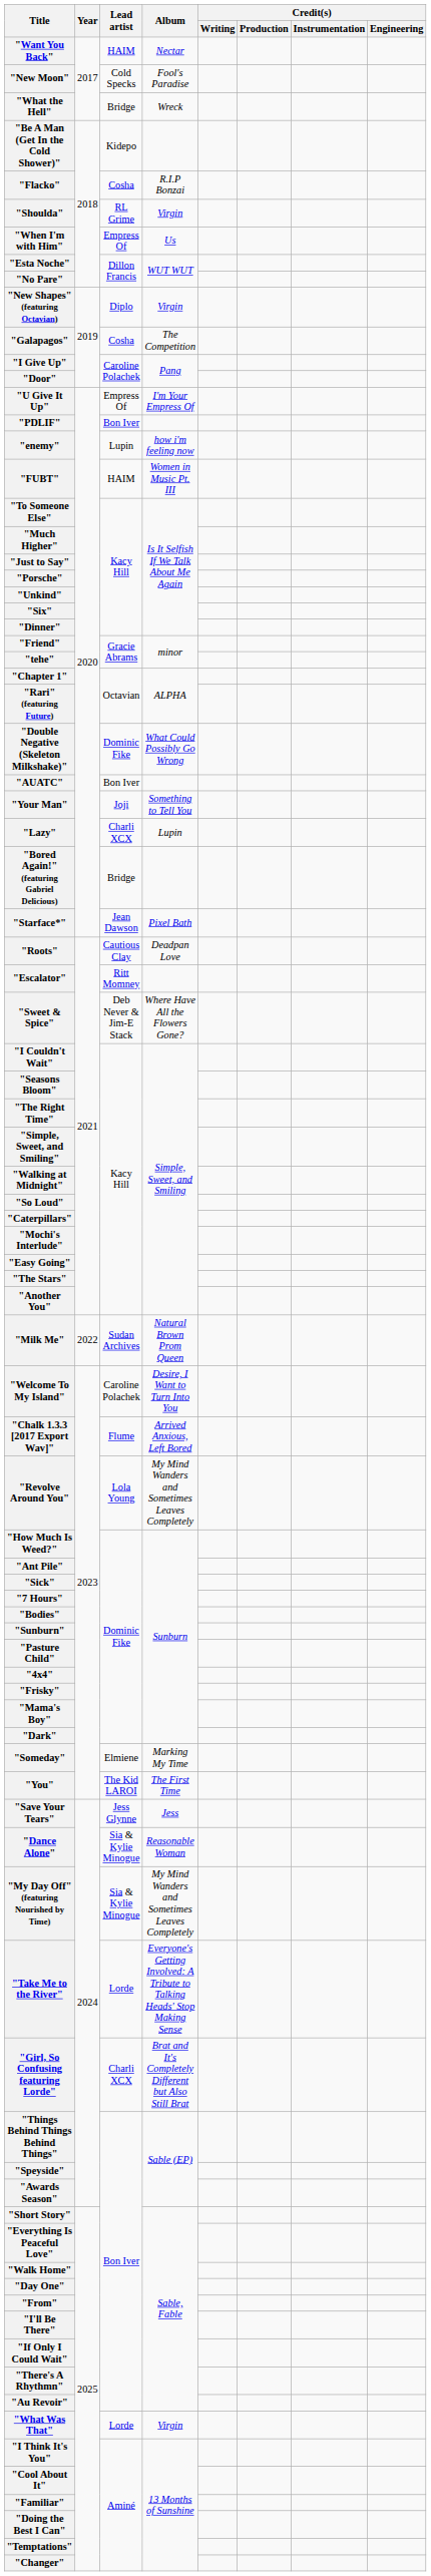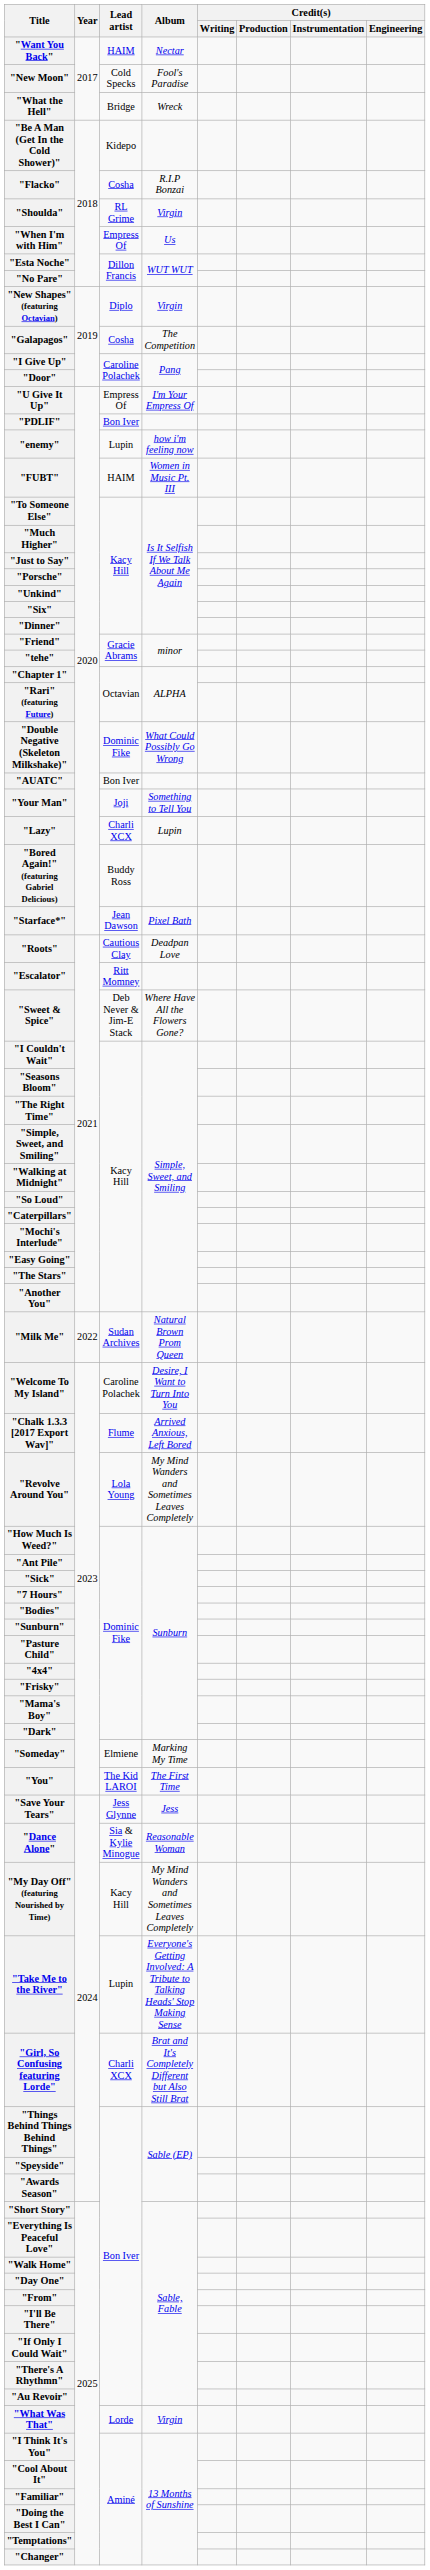 <table class="wikitable plainrowheaders" style="text-align:center;">
 <tr>
 <th rowspan="2" width="150" scope="col">Title</th>
 <th rowspan="2" width="30" scope="col">Year</th>
 <th rowspan="2" width="100" scope="col">Lead artist</th>
 <th rowspan="2" width="170" scope="col">Album</th>
 <th colspan="4" width="210" scope="col">Credit(s)</th>
 </tr>
 <tr>
 <th scope="col">Writing</th>
 <th scope="col">Production</th>
 <th scope="col">Instrumentation</th>
 <th scope="col">Engineering</th>
 </tr>
 <tr>
 <th scope="row">"<a href='#'>Want You Back</a>"</th>
 <td rowspan="3">2017</td>
 <td><a href='#'>HAIM</a></td>
 <td><em><a href='#'>Nectar</a></em></td>
 <td></td>
 <td></td>
 <td></td>
 <td></td>
 </tr>
 <tr>
 <th scope="row">"New Moon"</th>
 <td>Cold Specks</td>
 <td><em>Fool's Paradise</em></td>
 <td></td>
 <td></td>
 <td></td>
 <td></td>
 </tr>
 <tr>
 <th scope="row">"What the Hell"</th>
 <td>Bridge</td>
 <td><em>Wreck</em></td>
 <td></td>
 <td></td>
 <td></td>
 <td></td>
 </tr>
 <tr>
 <th scope="row">"Be A Man (Get In the Cold Shower)"</th>
 <td rowspan="6">2018</td>
 <td>Kidepo</td>
 <td></td>
 <td></td>
 <td></td>
 <td></td>
 <td></td>
 </tr>
 <tr>
 <th scope="row">"Flacko"</th>
 <td><a href='#'>Cosha</a></td>
 <td><em>R.I.P Bonzai</em></td>
 <td></td>
 <td></td>
 <td></td>
 <td></td>
 </tr>
 <tr>
 <th scope="row">"Shoulda"</th>
 <td><a href='#'>RL Grime</a></td>
 <td><em><a href='#'>Virgin</a></em></td>
 <td></td>
 <td></td>
 <td></td>
 <td></td>
 </tr>
 <tr>
 <th scope="row">"When I'm with Him"</th>
 <td><a href='#'>Empress Of</a></td>
 <td><em><a href='#'>Us</a></em></td>
 <td></td>
 <td></td>
 <td></td>
 <td></td>
 </tr>
 <tr>
 <th scope="row">"Esta Noche"</th>
 <td rowspan="2"><a href='#'>Dillon Francis</a></td>
 <td rowspan="2"><em><a href='#'>WUT WUT</a></em></td>
 <td></td>
 <td></td>
 <td></td>
 <td></td>
 </tr>
 <tr>
 <th scope="row">"No Pare"</th>
 <td></td>
 <td></td>
 <td></td>
 <td></td>
 </tr>
 <tr>
 <th scope="row">"New Shapes"<br><small>(featuring <a href='#'>Octavian</a>)</small></th>
 <td rowspan="4">2019</td>
 <td><a href='#'>Diplo</a></td>
 <td><em><a href='#'>Virgin</a></em></td>
 <td></td>
 <td></td>
 <td></td>
 <td></td>
 </tr>
 <tr>
 <th scope="row">"Galapagos"</th>
 <td><a href='#'>Cosha</a></td>
 <td><em>The Competition</em></td>
 <td></td>
 <td></td>
 <td></td>
 <td></td>
 </tr>
 <tr>
 <th scope="row">"I Give Up"</th>
 <td rowspan="2"><a href='#'>Caroline Polachek</a></td>
 <td rowspan="2"><em><a href='#'>Pang</a></em></td>
 <td></td>
 <td></td>
 <td></td>
 <td></td>
 </tr>
 <tr>
 <th scope="row">"Door"</th>
 <td></td>
 <td></td>
 <td></td>
 <td></td>
 </tr>
 <tr>
 <th scope="row">"U Give It Up"</th>
 <td rowspan="21">2020</td>
 <td>Empress Of</td>
 <td><em><a href='#'>I'm Your Empress Of</a></em></td>
 <td></td>
 <td></td>
 <td></td>
 <td></td>
 </tr>
 <tr>
 <th scope="row">"PDLIF"</th>
 <td><a href='#'>Bon Iver</a></td>
 <td></td>
 <td></td>
 <td></td>
 <td></td>
 <td></td>
 </tr>
 <tr>
 <th scope="row">"enemy"</th>
 <td>Lupin</td>
 <td><em><a href='#'>how i'm feeling now</a></em></td>
 <td></td>
 <td></td>
 <td></td>
 <td></td>
 </tr>
 <tr>
 <th scope="row">"FUBT"</th>
 <td>HAIM</td>
 <td><em><a href='#'>Women in Music Pt. III</a></em></td>
 <td></td>
 <td></td>
 <td></td>
 <td></td>
 </tr>
 <tr>
 <th scope="row">"To Someone Else"</th>
 <td rowspan="7"><a href='#'>Kacy Hill</a></td>
 <td rowspan="7"><em><a href='#'>Is It Selfish If We Talk About Me Again</a></em></td>
 <td></td>
 <td></td>
 <td></td>
 <td></td>
 </tr>
 <tr>
 <th scope="row">"Much Higher"</th>
 <td></td>
 <td></td>
 <td></td>
 <td></td>
 </tr>
 <tr>
 <th scope="row">"Just to Say"</th>
 <td></td>
 <td></td>
 <td></td>
 <td></td>
 </tr>
 <tr>
 <th scope="row">"Porsche"</th>
 <td></td>
 <td></td>
 <td></td>
 <td></td>
 </tr>
 <tr>
 <th scope="row">"Unkind"</th>
 <td></td>
 <td></td>
 <td></td>
 <td></td>
 </tr>
 <tr>
 <th scope="row">"Six"</th>
 <td></td>
 <td></td>
 <td></td>
 <td></td>
 </tr>
 <tr>
 <th scope="row">"Dinner"</th>
 <td></td>
 <td></td>
 <td></td>
 <td></td>
 </tr>
 <tr>
 <th scope="row">"Friend"</th>
 <td rowspan="2"><a href='#'>Gracie Abrams</a></td>
 <td rowspan="2"><em>minor</em></td>
 <td></td>
 <td></td>
 <td></td>
 <td></td>
 </tr>
 <tr>
 <th scope="row">"tehe"</th>
 <td></td>
 <td></td>
 <td></td>
 <td></td>
 </tr>
 <tr>
 <th scope="row">"Chapter 1"</th>
 <td rowspan="2">Octavian</td>
 <td rowspan="2"><em>ALPHA</em></td>
 <td></td>
 <td></td>
 <td></td>
 <td></td>
 </tr>
 <tr>
 <th scope="row">"Rari"<br><small>(featuring <a href='#'>Future</a>)</small></th>
 <td></td>
 <td></td>
 <td></td>
 <td></td>
 </tr>
 <tr>
 <th scope="row">"Double Negative (Skeleton Milkshake)"</th>
 <td><a href='#'>Dominic Fike</a></td>
 <td><em><a href='#'>What Could Possibly Go Wrong</a></em></td>
 <td></td>
 <td></td>
 <td></td>
 <td></td>
 </tr>
 <tr>
 <th scope="row">"AUATC"</th>
 <td>Bon Iver</td>
 <td></td>
 <td></td>
 <td></td>
 <td></td>
 <td></td>
 </tr>
 <tr>
 <th scope="row">"Your Man"</th>
 <td><a href='#'>Joji</a></td>
 <td><em><a href='#'>Something to Tell You</a></em></td>
 <td></td>
 <td></td>
 <td></td>
 <td></td>
 </tr>
 <tr>
 <th scope="row">"Lazy"</th>
 <td><a href='#'>Charli XCX</a></td>
 <td><em>Lupin</em></td>
 <td></td>
 <td></td>
 <td></td>
 <td></td>
 </tr>
 <tr>
 <th scope="row">"Bored Again!"<br><small>(featuring Gabriel Delicious)</small></th>
-<td>Bridge</td>
+<td>Buddy Ross</td>
 <td></td>
 <td></td>
 <td></td>
 <td></td>
 <td></td>
 </tr>
 <tr>
 <th scope="row">"Starface*"</th>
 <td><a href='#'>Jean Dawson</a></td>
 <td><em><a href='#'>Pixel Bath</a></em></td>
 <td></td>
 <td></td>
 <td></td>
 <td></td>
 </tr>
 <tr>
 <th scope="row">"Roots"</th>
 <td rowspan="14">2021</td>
 <td><a href='#'>Cautious Clay</a></td>
 <td><em>Deadpan Love</em></td>
 <td></td>
 <td></td>
 <td></td>
 <td></td>
 </tr>
 <tr>
 <th scope="row">"Escalator"</th>
 <td><a href='#'>Ritt Momney</a></td>
 <td></td>
 <td></td>
 <td></td>
 <td></td>
 <td></td>
 </tr>
 <tr>
 <th scope="row">"Sweet & Spice"</th>
 <td>Deb Never & Jim-E Stack</td>
 <td><em>Where Have All the Flowers Gone?</em></td>
 <td></td>
 <td></td>
 <td></td>
 <td></td>
 </tr>
 <tr>
 <th scope="row">"I Couldn't Wait"</th>
 <td rowspan="11">Kacy Hill</td>
 <td rowspan="11"><em><a href='#'>Simple, Sweet, and Smiling</a></em></td>
 <td></td>
 <td></td>
 <td></td>
 <td></td>
 </tr>
 <tr>
 <th scope="row">"Seasons Bloom"</th>
 <td></td>
 <td></td>
 <td></td>
 <td></td>
 </tr>
 <tr>
 <th scope="row">"The Right Time"</th>
 <td></td>
 <td></td>
 <td></td>
 <td></td>
 </tr>
 <tr>
 <th scope="row">"Simple, Sweet, and Smiling"</th>
 <td></td>
 <td></td>
 <td></td>
 <td></td>
 </tr>
 <tr>
 <th scope="row">"Walking at Midnight"</th>
 <td></td>
 <td></td>
 <td></td>
 <td></td>
 </tr>
 <tr>
 <th scope="row">"So Loud"</th>
 <td></td>
 <td></td>
 <td></td>
 <td></td>
 </tr>
 <tr>
 <th scope="row">"Caterpillars"</th>
 <td></td>
 <td></td>
 <td></td>
 <td></td>
 </tr>
 <tr>
 <th scope="row">"Mochi's Interlude"</th>
 <td></td>
 <td></td>
 <td></td>
 <td></td>
 </tr>
 <tr>
 <th scope="row">"Easy Going"</th>
 <td></td>
 <td></td>
 <td></td>
 <td></td>
 </tr>
 <tr>
 <th scope="row">"The Stars"</th>
 <td></td>
 <td></td>
 <td></td>
 <td></td>
 </tr>
 <tr>
 <th scope="row">"Another You"</th>
 <td></td>
 <td></td>
 <td></td>
 <td></td>
 </tr>
 <tr>
 <th scope="row">"Milk Me"</th>
 <td>2022</td>
 <td><a href='#'>Sudan Archives</a></td>
 <td><em><a href='#'>Natural Brown Prom Queen</a></em></td>
 <td></td>
 <td></td>
 <td></td>
 <td></td>
 </tr>
 <tr>
 <th scope="row">"Welcome To My Island"</th>
 <td rowspan="16">2023</td>
 <td>Caroline Polachek</td>
 <td><em><a href='#'>Desire, I Want to Turn Into You</a></em></td>
 <td></td>
 <td></td>
 <td></td>
 <td></td>
 </tr>
 <tr>
 <th scope="row">"Chalk 1.3.3 [2017 Export Wav]"</th>
 <td><a href='#'>Flume</a></td>
 <td><em><a href='#'>Arrived Anxious, Left Bored</a></em></td>
 <td></td>
 <td></td>
 <td></td>
 <td></td>
 </tr>
 <tr>
 <th scope="row">"Revolve Around You"</th>
 <td><a href='#'>Lola Young</a></td>
 <td><em>My Mind Wanders and Sometimes Leaves Completely</em></td>
 <td></td>
 <td></td>
 <td></td>
 <td></td>
 </tr>
 <tr>
 <th scope="row">"How Much Is Weed?"</th>
 <td rowspan="11"><a href='#'>Dominic Fike</a></td>
 <td rowspan="11"><a href='#'><em>Sunburn</em></a></td>
 <td></td>
 <td></td>
 <td></td>
 <td></td>
 </tr>
 <tr>
 <th scope="row">"Ant Pile"</th>
 <td></td>
 <td></td>
 <td></td>
 <td></td>
 </tr>
 <tr>
 <th scope="row">"Sick"</th>
 <td></td>
 <td></td>
 <td></td>
 <td></td>
 </tr>
 <tr>
 <th scope="row">"7 Hours"</th>
 <td></td>
 <td></td>
 <td></td>
 <td></td>
 </tr>
 <tr>
 <th scope="row">"Bodies"</th>
 <td></td>
 <td></td>
 <td></td>
 <td></td>
 </tr>
 <tr>
 <th scope="row">"Sunburn"</th>
 <td></td>
 <td></td>
 <td></td>
 <td></td>
 </tr>
 <tr>
 <th scope="row">"Pasture Child"</th>
 <td></td>
 <td></td>
 <td></td>
 <td></td>
 </tr>
 <tr>
 <th scope="row">"4x4"</th>
 <td></td>
 <td></td>
 <td></td>
 <td></td>
 </tr>
 <tr>
 <th scope="row">"Frisky"</th>
 <td></td>
 <td></td>
 <td></td>
 <td></td>
 </tr>
 <tr>
 <th scope="row">"Mama's Boy"</th>
 <td></td>
 <td></td>
 <td></td>
 <td></td>
 </tr>
 <tr>
 <th scope="row">"Dark"</th>
 <td></td>
 <td></td>
 <td></td>
 <td></td>
 </tr>
 <tr>
 <th scope="row">"Someday"</th>
 <td>Elmiene</td>
 <td><em>Marking My Time</em></td>
 <td></td>
 <td></td>
 <td></td>
 <td></td>
 </tr>
 <tr>
 <th scope="row">"You"</th>
 <td><a href='#'>The Kid LAROI</a></td>
 <td><em><a href='#'>The First Time</a></em></td>
 <td></td>
 <td></td>
 <td></td>
 <td></td>
 </tr>
 <tr>
 <th scope="row">"Save Your Tears"</th>
 <td rowspan="8">2024</td>
 <td><a href='#'>Jess Glynne</a></td>
 <td><em><a href='#'>Jess</a></em></td>
 <td></td>
 <td></td>
 <td></td>
 <td></td>
 </tr>
 <tr>
 <th scope="row">"<a href='#'>Dance Alone</a>"</th>
 <td><a href='#'>Sia</a> & <a href='#'>Kylie Minogue</a></td>
 <td><em><a href='#'>Reasonable Woman</a></em></td>
 <td></td>
 <td></td>
 <td></td>
 <td></td>
 </tr>
 <tr>
 <th scope="row">"My Day Off"<br><small>(featuring Nourished by Time)</small></th>
-<td><a href='#'>Sia</a> & <a href='#'>Kylie Minogue</a></td>
+<td>Kacy Hill</td>
 <td><em>My Mind Wanders and Sometimes Leaves Completely</em></td>
 <td></td>
 <td></td>
 <td></td>
 <td></td>
 </tr>
 <tr>
 <th scope="row"><a href='#'>"Take Me to the River"</a></th>
-<td><a href='#'>Lorde</a></td>
+<td>Lupin</td>
 <td><em><a href='#'>Everyone's Getting Involved: A Tribute to Talking Heads' Stop Making Sense</a></em></td>
 <td></td>
 <td></td>
 <td></td>
 <td></td>
 </tr>
 <tr>
 <th scope="row"><a href='#'>"Girl, So Confusing featuring Lorde"</a></th>
 <td><a href='#'>Charli XCX</a></td>
 <td><em><a href='#'>Brat and It's Completely Different but Also Still Brat</a></em></td>
 <td></td>
 <td></td>
 <td></td>
 <td></td>
 </tr>
 <tr>
 <th scope="row">"Things Behind Things Behind Things"</th>
 <td rowspan="12"><a href='#'>Bon Iver</a></td>
 <td rowspan="3"><em><a href='#'>Sable (EP)</a></em></td>
 <td></td>
 <td></td>
 <td></td>
 <td></td>
 </tr>
 <tr>
 <th scope="row">"Speyside"</th>
 <td></td>
 <td></td>
 <td></td>
 <td></td>
 </tr>
 <tr>
 <th scope="row">"Awards Season"</th>
 <td></td>
 <td></td>
 <td></td>
 <td></td>
 </tr>
 <tr>
 <th scope="row">"Short Story"</th>
 <td rowspan="16">2025</td>
 <td rowspan="9"><em><a href='#'>Sable, Fable</a></em></td>
 <td></td>
 <td></td>
 <td></td>
 <td></td>
 </tr>
 <tr>
 <th scope="row">"Everything Is Peaceful Love"</th>
 <td></td>
 <td></td>
 <td></td>
 <td></td>
 </tr>
 <tr>
 <th scope="row">"Walk Home"</th>
 <td></td>
 <td></td>
 <td></td>
 <td></td>
 </tr>
 <tr>
 <th scope="row">"Day One"</th>
 <td></td>
 <td></td>
 <td></td>
 <td></td>
 </tr>
 <tr>
 <th scope="row">"From"</th>
 <td></td>
 <td></td>
 <td></td>
 <td></td>
 </tr>
 <tr>
 <th scope="row">"I'll Be There"</th>
 <td></td>
 <td></td>
 <td></td>
 <td></td>
 </tr>
 <tr>
 <th scope="row">"If Only I Could Wait"</th>
 <td></td>
 <td></td>
 <td></td>
 <td></td>
 </tr>
 <tr>
 <th scope="row">"There's A Rhythmn"</th>
 <td></td>
 <td></td>
 <td></td>
 <td></td>
 </tr>
 <tr>
 <th scope="row">"Au Revoir"</th>
 <td></td>
 <td></td>
 <td></td>
 <td></td>
 </tr>
 <tr>
 <th scope="row"><a href='#'>"What Was That"</a></th>
 <td><a href='#'>Lorde</a></td>
 <td><em><a href='#'>Virgin</a></em></td>
 <td></td>
 <td></td>
 <td></td>
 <td></td>
 </tr>
 <tr>
 <th scope="row">"I Think It's You"</th>
 <td rowspan="6"><a href='#'>Aminé</a></td>
 <td rowspan="6"><em><a href='#'>13 Months of Sunshine</a></em></td>
 <td></td>
 <td></td>
 <td></td>
 <td></td>
 </tr>
 <tr>
 <th scope="row">"Cool About It"</th>
 <td></td>
 <td></td>
 <td></td>
 <td></td>
 </tr>
 <tr>
 <th scope="row">"Familiar"</th>
 <td></td>
 <td></td>
 <td></td>
 <td></td>
 </tr>
 <tr>
 <th scope="row">"Doing the Best I Can"</th>
 <td></td>
 <td></td>
 <td></td>
 <td></td>
 </tr>
 <tr>
 <th scope="row">"Temptations"</th>
 <td></td>
 <td></td>
 <td></td>
 <td></td>
 </tr>
 <tr>
 <th scope="row">"Changer"</th>
 <td></td>
 <td></td>
 <td></td>
 </tr>
 </table>
